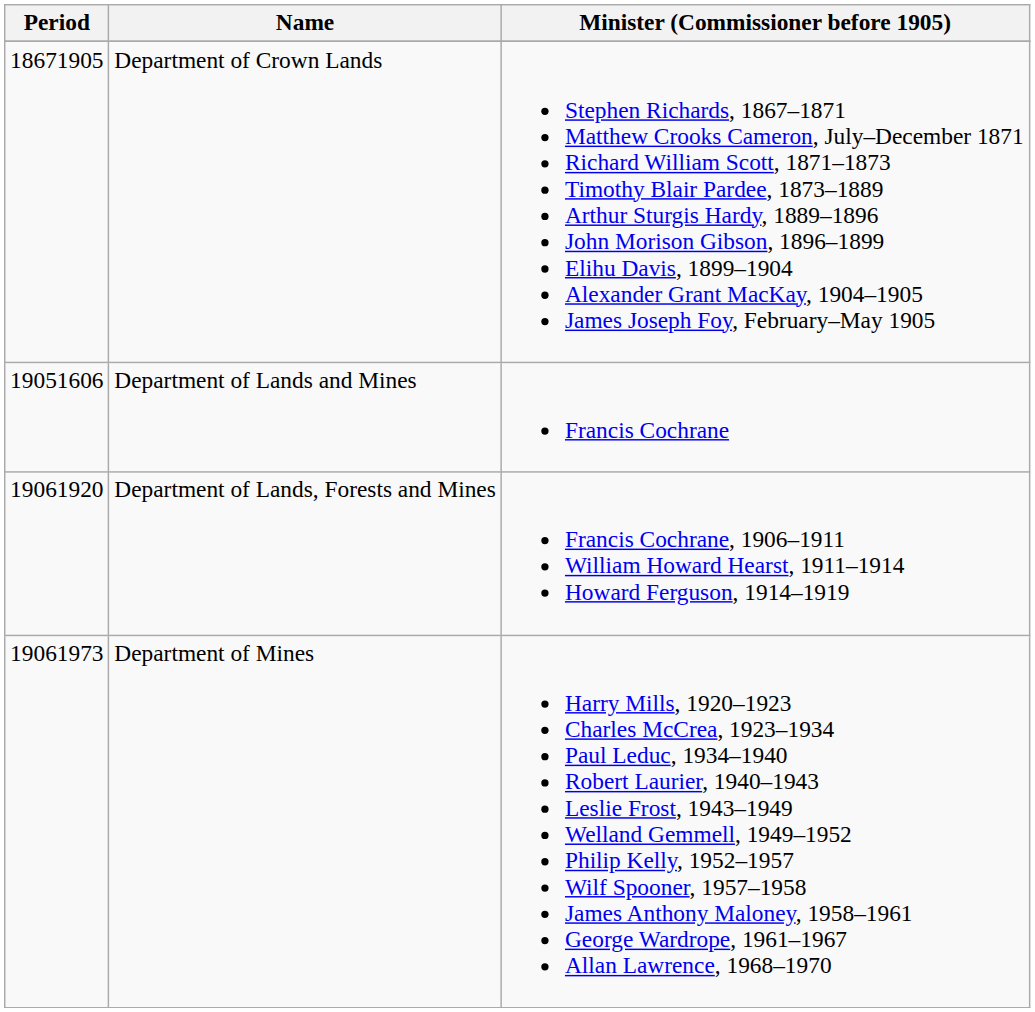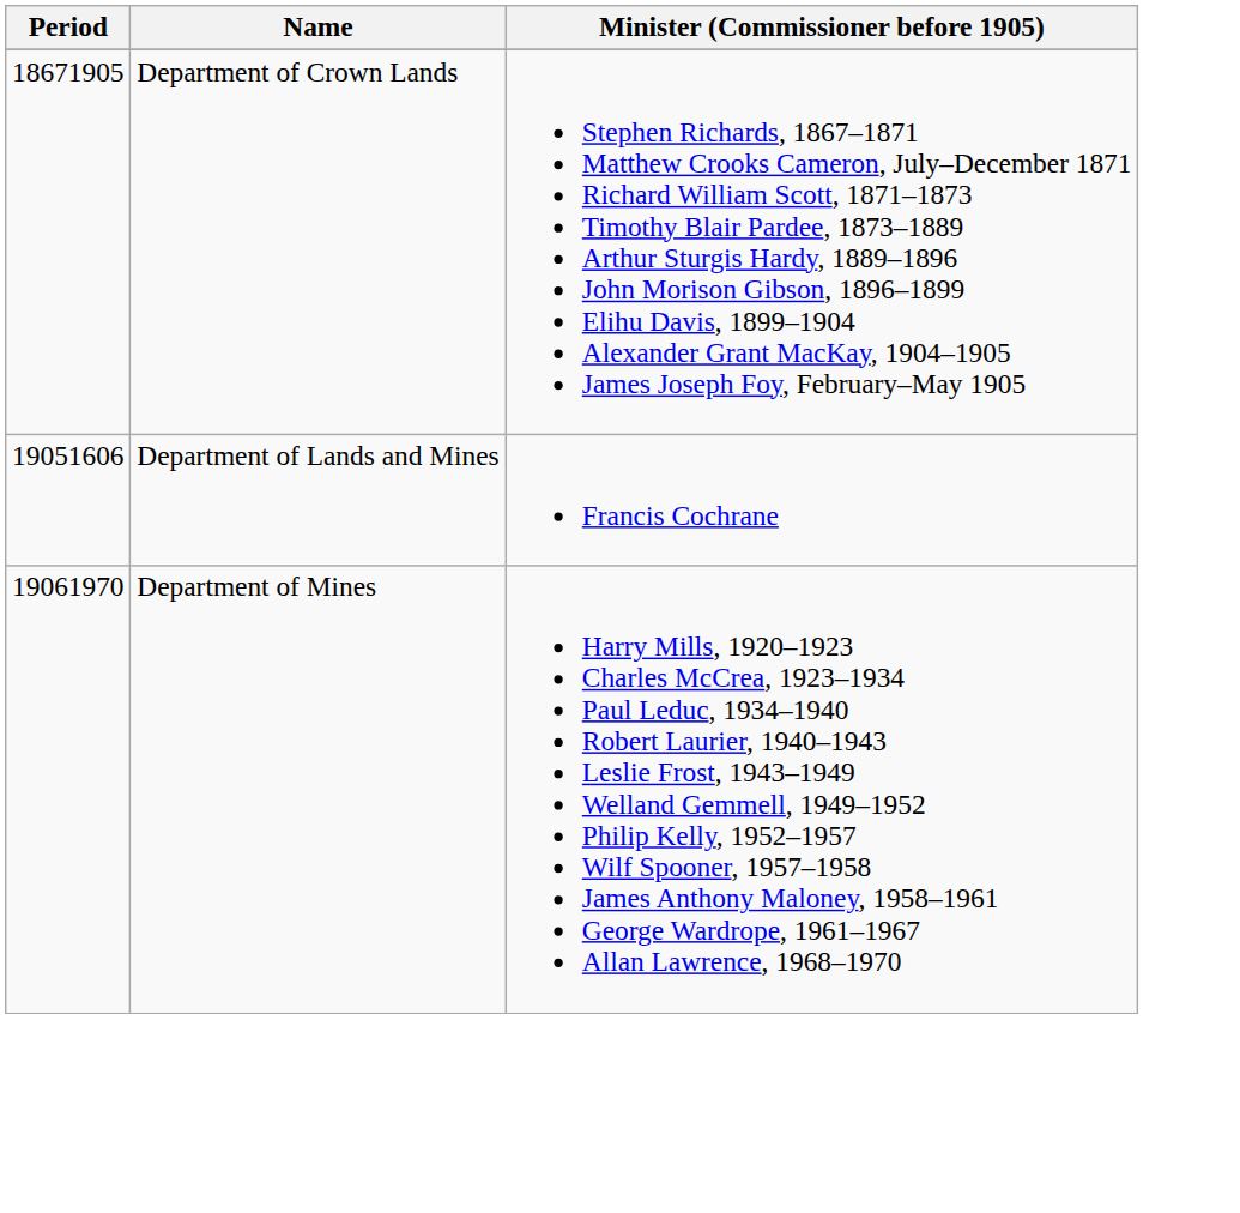 <table class="wikitable">
 <tr>
 <th>Period</th>
 <th>Name</th>
 <th>Minister (Commissioner before 1905)</th>
 </tr>
 <tr valign = "top">
 </tr>
 <tr valign = "top">
 <td>18671905</td>
 <td>Department of Crown Lands</td>
 <td><br><ul><li><a href='#'>Stephen Richards</a>, 1867–1871</li><li><a href='#'>Matthew Crooks Cameron</a>, July–December 1871</li><li><a href='#'>Richard William Scott</a>, 1871–1873</li><li><a href='#'>Timothy Blair Pardee</a>, 1873–1889</li><li><a href='#'>Arthur Sturgis Hardy</a>, 1889–1896</li><li><a href='#'>John Morison Gibson</a>, 1896–1899</li><li><a href='#'>Elihu Davis</a>, 1899–1904</li><li><a href='#'>Alexander Grant MacKay</a>, 1904–1905</li><li><a href='#'>James Joseph Foy</a>, February–May 1905</li></ul></td>
 </tr>
 <tr valign = "top">
 <td>19051606</td>
 <td>Department of Lands and Mines</td>
 <td><br><ul><li><a href='#'>Francis Cochrane</a></li></ul></td>
 </tr>
 <tr valign = "top">
-<td>19061920</td>
-<td>Department of Lands, Forests and Mines</td>
-<td><br><ul><li><a href='#'>Francis Cochrane</a>, 1906–1911</li><li><a href='#'>William Howard Hearst</a>, 1911–1914</li><li><a href='#'>Howard Ferguson</a>, 1914–1919</li></ul></td>
-</tr>
-<tr valign = "top">
-<td>19061973</td>
+<td>19061970</td>
 <td>Department of Mines</td>
 <td><br><ul><li><a href='#'>Harry Mills</a>, 1920–1923</li><li><a href='#'>Charles McCrea</a>, 1923–1934</li><li><a href='#'>Paul Leduc</a>, 1934–1940</li><li><a href='#'>Robert Laurier</a>, 1940–1943</li><li><a href='#'>Leslie Frost</a>, 1943–1949</li><li><a href='#'>Welland Gemmell</a>, 1949–1952</li><li><a href='#'>Philip Kelly</a>, 1952–1957</li><li><a href='#'>Wilf Spooner</a>, 1957–1958</li><li><a href='#'>James Anthony Maloney</a>, 1958–1961</li><li><a href='#'>George Wardrope</a>, 1961–1967</li><li><a href='#'>Allan Lawrence</a>, 1968–1970</li></ul></td>
 </tr>
 </table>
